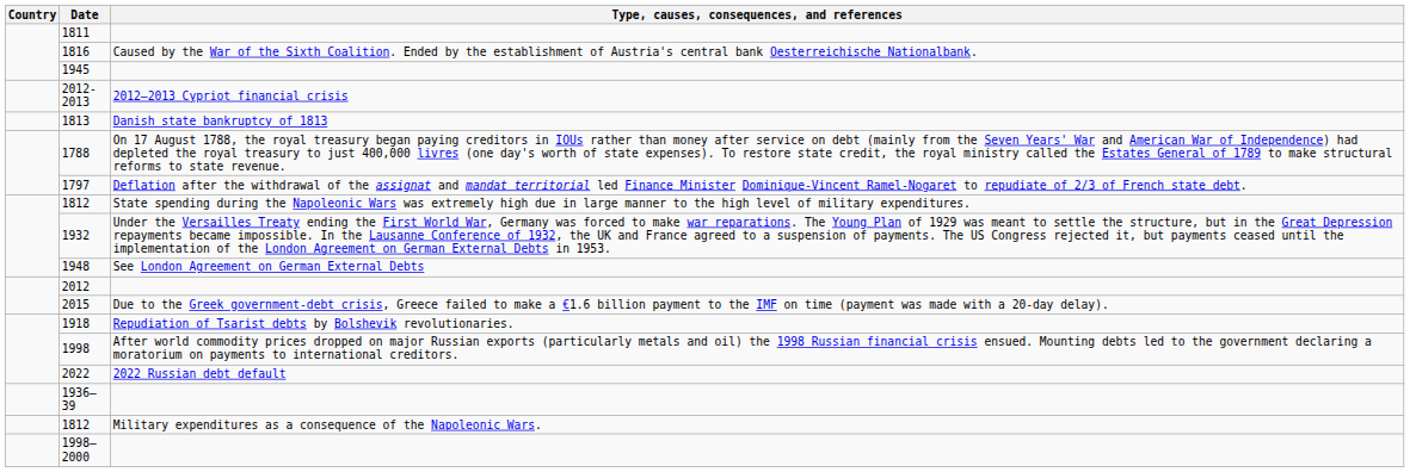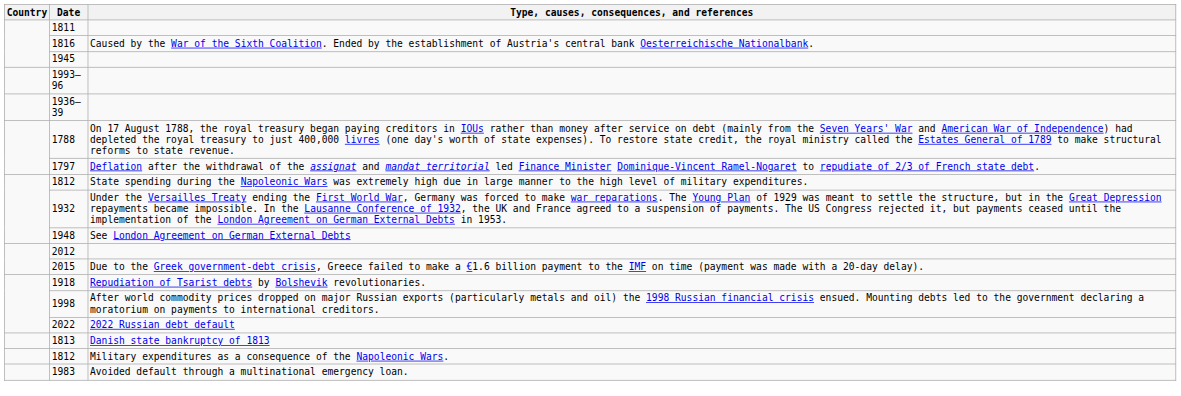 <table class="wikitable sortable" style="width: 100%">
 <tr>
 <th>Country</th>
 <th>Date</th>
 <th class="unsortable">Type, causes, consequences, and references</th>
 </tr>
 <tr>
 <td rowspan="3"></td>
 <td>1811</td>
 <td></td>
 </tr>
 <tr>
 <td>1816</td>
 <td>Caused by the <a href='#'>War of the Sixth Coalition</a>. Ended by the establishment of Austria's central bank <a href='#'>Oesterreichische Nationalbank</a>.</td>
 </tr>
 <tr>
 <td>1945</td>
 <td></td>
 </tr>
 <tr>
 <td></td>
-<td>2012-2013</td>
-<td><a href='#'>2012–2013 Cypriot financial crisis</a></td>
+<td>1993–96</td>
+<td></td>
 </tr>
 <tr>
 <td></td>
-<td>1813</td>
-<td><a href='#'>Danish state bankruptcy of 1813</a></td>
+<td>1936–39</td>
+<td></td>
 </tr>
 <tr>
 <td rowspan="2"></td>
 <td>1788</td>
 <td>On 17 August 1788, the royal treasury began paying creditors in <a href='#'>IOUs</a> rather than money after service on debt (mainly from the <a href='#'>Seven Years' War</a> and <a href='#'>American War of Independence</a>) had depleted the royal treasury to just 400,000 <a href='#'>livres</a> (one day's worth of state expenses). To restore state credit, the royal ministry called the <a href='#'>Estates General of 1789</a> to make structural reforms to state revenue.</td>
 </tr>
 <tr>
 <td>1797</td>
 <td><a href='#'>Deflation</a> after the withdrawal of the <em><a href='#'>assignat</a></em> and <em><a href='#'>mandat territorial</a></em> led <a href='#'>Finance Minister</a> <a href='#'>Dominique-Vincent Ramel-Nogaret</a> to <a href='#'>repudiate of 2/3 of French state debt</a>.</td>
 </tr>
 <tr>
 <td rowspan="3"></td>
 <td>1812</td>
 <td>State spending during the <a href='#'>Napoleonic Wars</a> was extremely high due in large manner to the high level of military expenditures.</td>
 </tr>
 <tr>
 <td>1932</td>
 <td>Under the <a href='#'>Versailles Treaty</a> ending the <a href='#'>First World War</a>, Germany was forced to make <a href='#'>war reparations</a>. The <a href='#'>Young Plan</a> of 1929 was meant to settle the structure, but in the <a href='#'>Great Depression</a> repayments became impossible. In the <a href='#'>Lausanne Conference of 1932</a>, the UK and France agreed to a suspension of payments. The US Congress rejected it, but payments ceased until the implementation of the <a href='#'>London Agreement on German External Debts</a> in 1953.</td>
 </tr>
 <tr>
 <td>1948</td>
 <td>See <a href='#'>London Agreement on German External Debts</a></td>
 </tr>
 <tr>
 <td rowspan="2"></td>
 <td>2012</td>
 <td></td>
 </tr>
 <tr>
 <td>2015</td>
 <td>Due to the <a href='#'>Greek government-debt crisis</a>, Greece failed to make a <a href='#'>€</a>1.6 billion payment to the <a href='#'>IMF</a> on time (payment was made with a 20-day delay).</td>
 </tr>
 <tr>
 <td rowspan="3"></td>
 <td>1918</td>
 <td><a href='#'>Repudiation of Tsarist debts</a> by <a href='#'>Bolshevik</a> revolutionaries.</td>
 </tr>
 <tr>
 <td>1998</td>
 <td>After world commodity prices dropped on major Russian exports (particularly metals and oil) the <a href='#'>1998 Russian financial crisis</a> ensued. Mounting debts led to the government declaring a moratorium on payments to international creditors.</td>
 </tr>
 <tr>
 <td>2022</td>
 <td><a href='#'>2022 Russian debt default</a></td>
 </tr>
 <tr>
 <td></td>
-<td>1936–39</td>
-<td></td>
+<td>1813</td>
+<td><a href='#'>Danish state bankruptcy of 1813</a></td>
 </tr>
 <tr>
 <td></td>
 <td>1812</td>
 <td>Military expenditures as a consequence of the <a href='#'>Napoleonic Wars</a>.</td>
 </tr>
 <tr>
 <td></td>
-<td>1998–2000</td>
-<td></td>
+<td>1983</td>
+<td>Avoided default through a multinational emergency loan.</td>
 </tr>
 </table>
